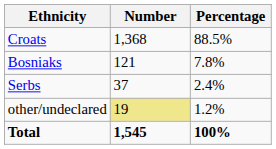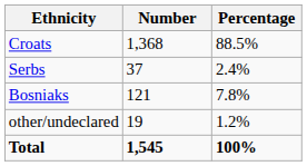 <table class="wikitable">
 <tr>
 <th width="100px">Ethnicity</th>
 <th width="80px">Number</th>
 <th width="80px">Percentage</th>
 </tr>
 <tr>
 <td><a href='#'>Croats</a></td>
 <td>1,368</td>
 <td>88.5%</td>
 </tr>
 <tr>
+<td><a href='#'>Serbs</a></td>
+<td>37</td>
+<td>2.4%</td>
+</tr>
+<tr>
 <td><a href='#'>Bosniaks</a></td>
 <td>121</td>
 <td>7.8%</td>
 </tr>
 <tr>
-<td><a href='#'>Serbs</a></td>
-<td>37</td>
-<td>2.4%</td>
-</tr>
-<tr>
 <td>other/undeclared</td>
-<td style="background: khaki;">19</td>
+<td>19</td>
 <td>1.2%</td>
 </tr>
 <tr>
 <td><strong>Total</strong></td>
 <td><strong>1,545</strong></td>
 <td><strong>100%</strong></td>
 </tr>
 </table>
